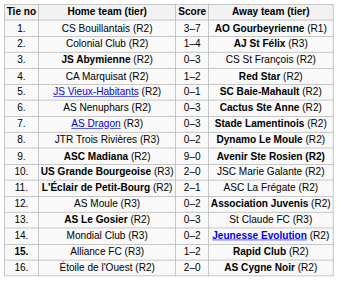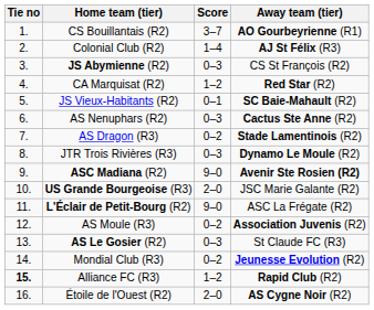 <table class="wikitable" style="text-align: center">
 <tr>
 <th>Tie no</th>
 <th>Home team (tier)</th>
 <th>Score</th>
 <th>Away team (tier)</th>
 </tr>
 <tr>
 <td>1.</td>
 <td> CS Bouillantais (R2)</td>
 <td>3–7</td>
 <td><strong>AO Gourbeyrienne</strong> (R1) </td>
 </tr>
 <tr>
 <td>2.</td>
 <td> Colonial Club (R2)</td>
 <td>1–4</td>
 <td><strong>AJ St Félix</strong> (R3) </td>
 </tr>
 <tr>
 <td>3.</td>
 <td> <strong>JS Abymienne</strong> (R2)</td>
 <td>0–3</td>
 <td>CS St François (R2) </td>
 </tr>
 <tr>
 <td>4.</td>
 <td> CA Marquisat (R2)</td>
 <td>1–2</td>
 <td><strong>Red Star</strong> (R2) </td>
 </tr>
 <tr>
 <td>5.</td>
 <td> <a href='#'>JS Vieux-Habitants</a> (R2)</td>
 <td>0–1 </td>
 <td><strong>SC Baie-Mahault</strong> (R2) </td>
 </tr>
 <tr>
 <td>6.</td>
 <td> AS Nenuphars (R2)</td>
 <td>0–3</td>
 <td><strong>Cactus Ste Anne</strong> (R2) </td>
 </tr>
 <tr>
 <td>7.</td>
 <td> <a href='#'>AS Dragon</a> (R3)</td>
-<td>0–3</td>
+<td>0–2</td>
 <td><strong>Stade Lamentinois</strong> (R2) </td>
 </tr>
 <tr>
 <td>8.</td>
 <td> JTR Trois Rivières (R3)</td>
-<td>0–2</td>
+<td>0–3</td>
 <td><strong>Dynamo Le Moule</strong> (R2) </td>
 </tr>
 <tr>
 <td>9.</td>
 <td> <strong>ASC Madiana</strong> (R2)</td>
 <td>9–0</td>
 <td><strong>Avenir Ste Rosien (R2) </strong></td>
 </tr>
 <tr>
 <td>10.</td>
 <td> <strong>US Grande Bourgeoise</strong> (R3)</td>
 <td>2–0</td>
 <td>JSC Marie Galante (R2) </td>
 </tr>
 <tr>
 <td>11.</td>
 <td> <strong>L'Éclair de Petit-Bourg</strong> (R2)</td>
-<td>2–1</td>
+<td>9–0</td>
 <td>ASC La Frégate (R2) </td>
 </tr>
 <tr>
 <td>12.</td>
 <td> AS Moule (R3)</td>
 <td>0–2</td>
 <td><strong>Association Juvenis</strong> (R2) </td>
 </tr>
 <tr>
 <td>13.</td>
 <td> <strong>AS Le Gosier</strong> (R2)</td>
 <td>0–3</td>
 <td>St Claude FC (R3) </td>
 </tr>
 <tr>
 <td>14.</td>
 <td> Mondial Club (R3)</td>
 <td>0–2</td>
 <td><strong><a href='#'>Jeunesse Evolution</a></strong> (R2) </td>
 </tr>
 <tr>
 <td><strong>15.</strong></td>
 <td> Alliance FC (R3)</td>
 <td>1–2</td>
 <td><strong>Rapid Club</strong> (R2) </td>
 </tr>
 <tr>
 <td>16.</td>
 <td> Étoile de l'Ouest (R2)</td>
 <td>2–0</td>
 <td><strong>AS Cygne Noir</strong> (R2) </td>
 </tr>
 </table>
